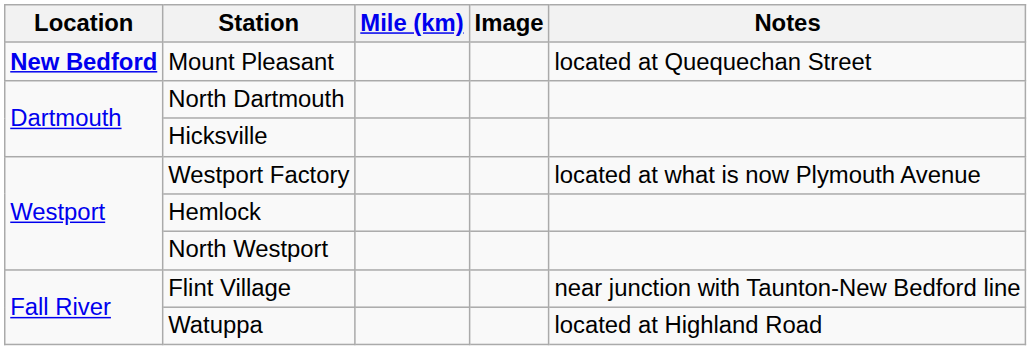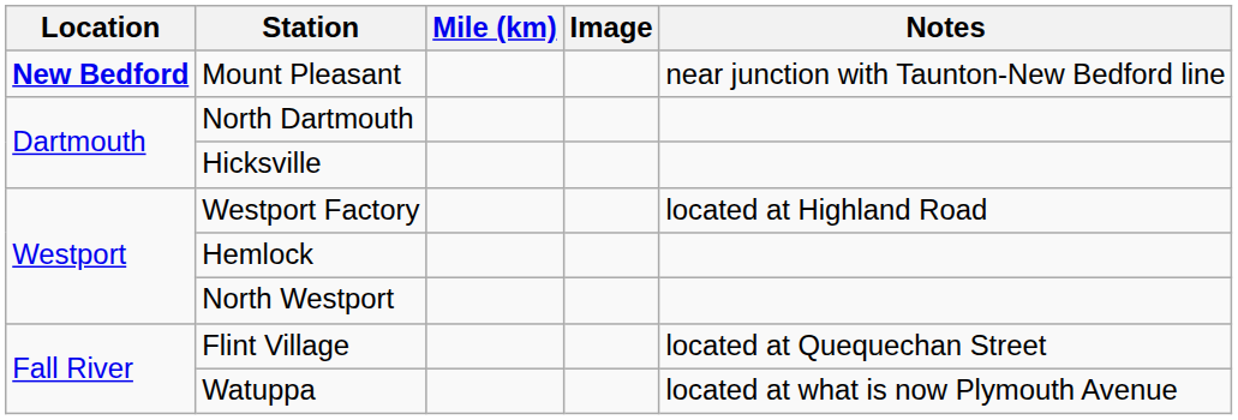 <table class="wikitable">
 <tr>
 <th>Location</th>
 <th>Station</th>
 <th><a href='#'>Mile (km)</a></th>
 <th>Image</th>
 <th>Notes</th>
 </tr>
 <tr>
 <td><strong><a href='#'>New Bedford</a></strong></td>
 <td>Mount Pleasant</td>
 <td></td>
 <td></td>
-<td>located at Quequechan Street</td>
+<td>near junction with Taunton-New Bedford line</td>
 </tr>
 <tr>
 <td rowspan=2><a href='#'>Dartmouth</a></td>
 <td>North Dartmouth</td>
 <td></td>
 <td></td>
 <td></td>
 </tr>
 <tr>
 <td>Hicksville</td>
 <td></td>
 <td></td>
 <td></td>
 </tr>
 <tr>
 <td rowspan=3><a href='#'>Westport</a></td>
 <td>Westport Factory</td>
 <td></td>
 <td></td>
-<td>located at what is now Plymouth Avenue</td>
+<td>located at Highland Road</td>
 </tr>
 <tr>
 <td>Hemlock</td>
 <td></td>
 <td></td>
 <td></td>
 </tr>
 <tr>
 <td>North Westport</td>
 <td></td>
 <td></td>
 <td></td>
 </tr>
 <tr>
 <td rowspan=2><a href='#'>Fall River</a></td>
 <td>Flint Village</td>
 <td></td>
 <td></td>
-<td>near junction with Taunton-New Bedford line</td>
+<td>located at Quequechan Street</td>
 </tr>
 <tr>
 <td>Watuppa</td>
 <td></td>
 <td></td>
-<td>located at Highland Road</td>
+<td>located at what is now Plymouth Avenue</td>
 </tr>
 </table>
